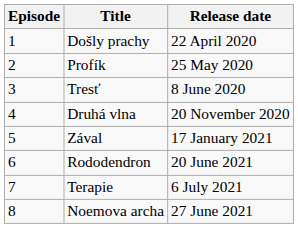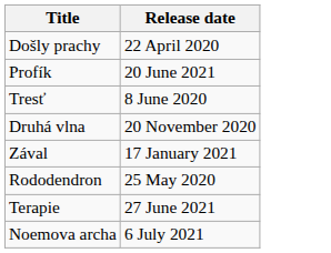 <table class="wikitable">
 <tr>
-<th>Episode</th>
 <th>Title</th>
 <th>Release date</th>
 </tr>
 <tr>
-<td>1</td>
 <td>Došly prachy</td>
 <td>22 April 2020</td>
 </tr>
 <tr>
-<td>2</td>
 <td>Profík</td>
-<td>25 May 2020</td>
+<td>20 June 2021</td>
 </tr>
 <tr>
-<td>3</td>
 <td>Tresť</td>
 <td>8 June 2020</td>
 </tr>
 <tr>
-<td>4</td>
 <td>Druhá vlna</td>
 <td>20 November 2020</td>
 </tr>
 <tr>
-<td>5</td>
 <td>Zával</td>
 <td>17 January 2021</td>
 </tr>
 <tr>
-<td>6</td>
 <td>Rododendron</td>
-<td>20 June 2021</td>
+<td>25 May 2020</td>
 </tr>
 <tr>
-<td>7</td>
 <td>Terapie</td>
+<td>27 June 2021</td>
+</tr>
+<tr>
+<td>Noemova archa</td>
 <td>6 July 2021</td>
 </tr>
-<tr>
-<td>8</td>
-<td>Noemova archa</td>
-<td>27 June 2021</td>
-</tr>
 </table>
